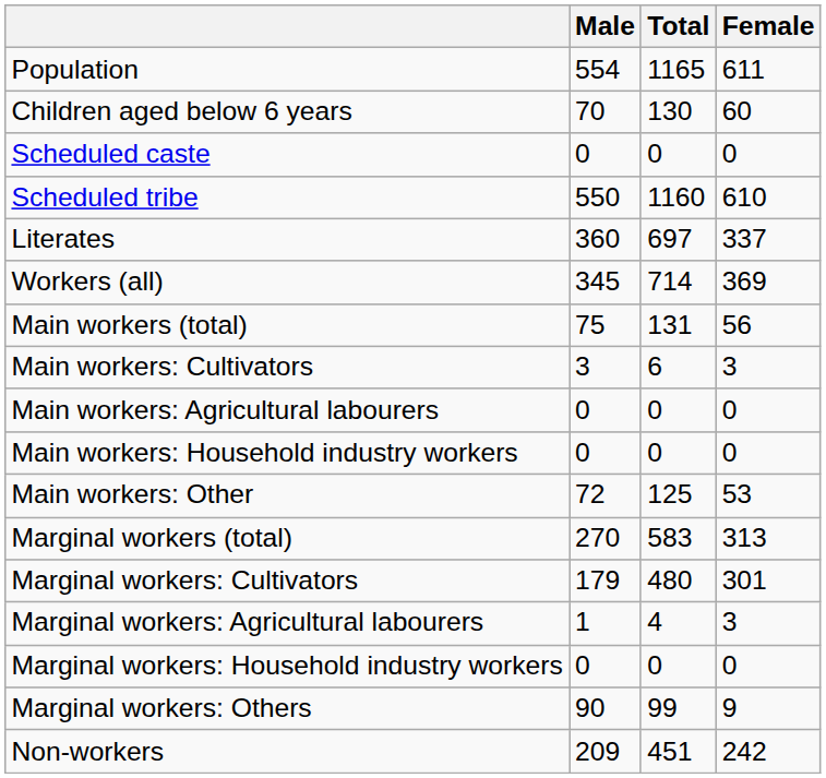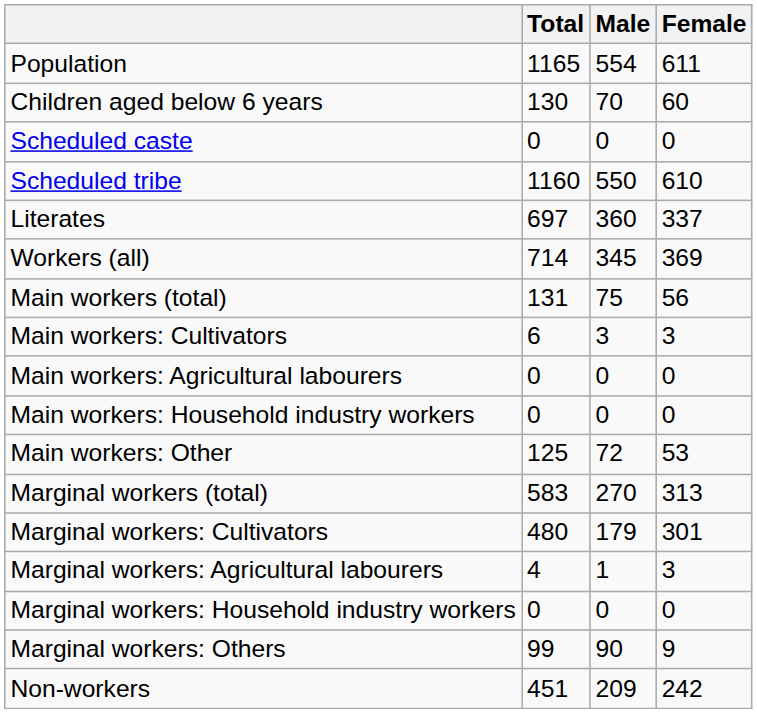 <table class="wikitable sortable">
 <tr>
 <th></th>
+<th>Total</th>
 <th>Male</th>
-<th>Total</th>
 <th>Female</th>
 </tr>
 <tr>
 <td>Population</td>
+<td>1165</td>
 <td>554</td>
-<td>1165</td>
 <td>611</td>
 </tr>
 <tr>
 <td>Children aged below 6 years</td>
+<td>130</td>
 <td>70</td>
-<td>130</td>
 <td>60</td>
 </tr>
 <tr>
 <td><a href='#'>Scheduled caste</a></td>
 <td>0</td>
 <td>0</td>
 <td>0</td>
 </tr>
 <tr>
 <td><a href='#'>Scheduled tribe</a></td>
+<td>1160</td>
 <td>550</td>
-<td>1160</td>
 <td>610</td>
 </tr>
 <tr>
 <td>Literates</td>
+<td>697</td>
 <td>360</td>
-<td>697</td>
 <td>337</td>
 </tr>
 <tr>
 <td>Workers (all)</td>
+<td>714</td>
 <td>345</td>
-<td>714</td>
 <td>369</td>
 </tr>
 <tr>
 <td>Main workers (total)</td>
+<td>131</td>
 <td>75</td>
-<td>131</td>
 <td>56</td>
 </tr>
 <tr>
 <td>Main workers: Cultivators</td>
+<td>6</td>
 <td>3</td>
-<td>6</td>
 <td>3</td>
 </tr>
 <tr>
 <td>Main workers: Agricultural labourers</td>
 <td>0</td>
 <td>0</td>
 <td>0</td>
 </tr>
 <tr>
 <td>Main workers: Household industry workers</td>
 <td>0</td>
 <td>0</td>
 <td>0</td>
 </tr>
 <tr>
 <td>Main workers: Other</td>
+<td>125</td>
 <td>72</td>
-<td>125</td>
 <td>53</td>
 </tr>
 <tr>
 <td>Marginal workers (total)</td>
+<td>583</td>
 <td>270</td>
-<td>583</td>
 <td>313</td>
 </tr>
 <tr>
 <td>Marginal workers: Cultivators</td>
+<td>480</td>
 <td>179</td>
-<td>480</td>
 <td>301</td>
 </tr>
 <tr>
 <td>Marginal workers: Agricultural labourers</td>
+<td>4</td>
 <td>1</td>
-<td>4</td>
 <td>3</td>
 </tr>
 <tr>
 <td>Marginal workers: Household industry workers</td>
 <td>0</td>
 <td>0</td>
 <td>0</td>
 </tr>
 <tr>
 <td>Marginal workers: Others</td>
+<td>99</td>
 <td>90</td>
-<td>99</td>
 <td>9</td>
 </tr>
 <tr>
 <td>Non-workers</td>
+<td>451</td>
 <td>209</td>
-<td>451</td>
 <td>242</td>
 </tr>
 </table>
